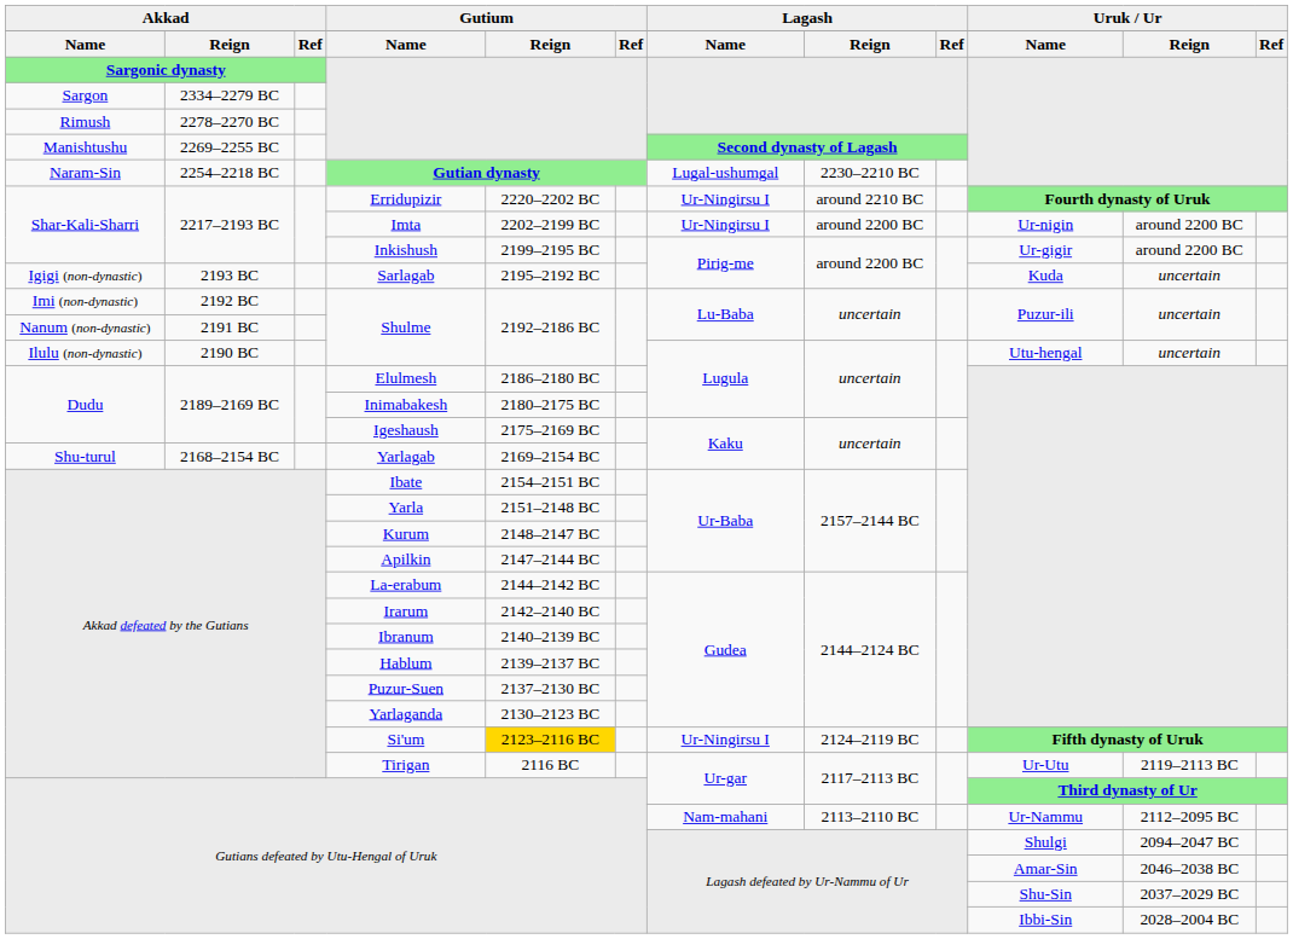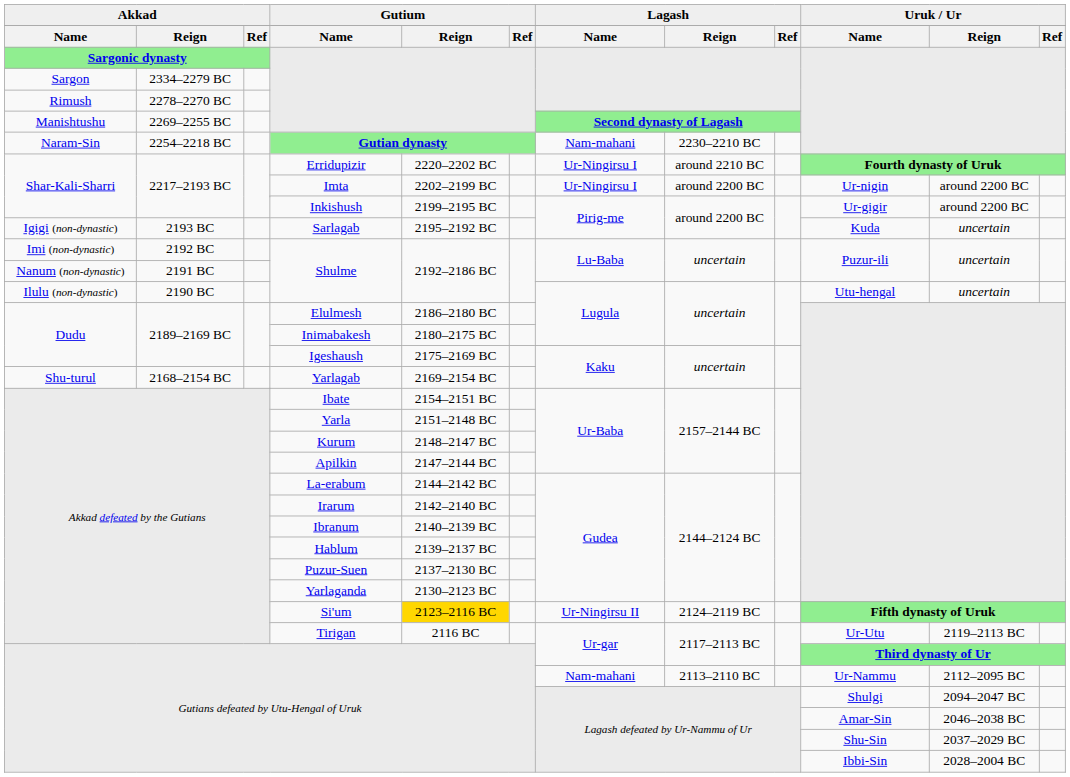 <table class="wikitable" border="1" style="width:100%; text-align:center;">
 <tr>
 <td colspan="3" align="center" style="background:#efefef;"><strong>Akkad</strong></td>
 <td colspan="3" align="center" style="background:#efefef;"><strong>Gutium</strong></td>
 <td colspan="3" align="center" style="background:#efefef;"><strong>Lagash</strong></td>
 <td colspan="3" align="center" style="background:#efefef;"><strong>Uruk / Ur</strong></td>
 </tr>
 <tr>
 </tr>
 <tr>
 <th width="13.2%">Name</th>
 <th width="11%">Reign</th>
 <th width="1%">Ref</th>
 <th width="13.2%">Name</th>
 <th width="11%">Reign</th>
 <th width="1%">Ref</th>
 <th width="13.2%">Name</th>
 <th width="11%">Reign</th>
 <th width="1%">Ref</th>
 <th width="13.2%">Name</th>
 <th width="11%">Reign</th>
 <th width="1%">Ref</th>
 </tr>
 <tr>
 <td align="center" style="background-color:Lightgreen" colspan="3"><strong><a href='#'>Sargonic dynasty</a></strong></td>
 <td rowspan="4" colspan="3" align="center" style="background:#EBEBEB;"></td>
 <td rowspan="3" colspan="3" align="center" style="background:#EBEBEB;"></td>
 <td rowspan="5" colspan="3" align="center" style="background:#EBEBEB;"></td>
 </tr>
 <tr>
 <td><a href='#'>Sargon</a></td>
 <td> 2334–2279 BC</td>
 <td></td>
 </tr>
 <tr>
 <td><a href='#'>Rimush</a></td>
 <td> 2278–2270 BC</td>
 <td></td>
 </tr>
 <tr>
 <td><a href='#'>Manishtushu</a></td>
 <td> 2269–2255 BC</td>
 <td></td>
 <td align="center" style="background-color:Lightgreen" colspan="3"><strong><a href='#'>Second dynasty of Lagash</a></strong></td>
 </tr>
 <tr>
 <td><a href='#'>Naram-Sin</a></td>
 <td> 2254–2218 BC</td>
 <td></td>
 <td align="center" style="background-color:Lightgreen" colspan="3"><strong><a href='#'>Gutian dynasty</a></strong></td>
-<td><a href='#'>Lugal-ushumgal</a></td>
+<td><a href='#'>Nam-mahani</a></td>
 <td> 2230–2210 BC</td>
 <td></td>
 </tr>
 <tr>
 <td rowspan="4"><a href='#'>Shar-Kali-Sharri</a></td>
 <td rowspan="4"> 2217–2193 BC</td>
 <td rowspan="4"></td>
 <td><a href='#'>Erridupizir</a></td>
 <td> 2220–2202 BC</td>
 <td></td>
 <td><a href='#'>Ur-Ningirsu I</a></td>
 <td>around 2210 BC</td>
 <td></td>
 <td align="center" style="background-color:Lightgreen" colspan="3"><strong>Fourth dynasty of Uruk</strong></td>
 </tr>
 <tr>
 <td rowspan="2"><a href='#'>Imta</a></td>
 <td rowspan="2"> 2202–2199 BC</td>
 <td rowspan="2"></td>
 <td><a href='#'>Ur-Ningirsu I</a></td>
 <td>around 2200 BC</td>
 <td></td>
 <td><a href='#'>Ur-nigin</a></td>
 <td>around 2200 BC</td>
 <td></td>
 </tr>
 <tr>
 <td rowspan="3"><a href='#'>Pirig-me</a></td>
 <td rowspan="3">around 2200 BC</td>
 <td rowspan="3"></td>
 <td rowspan="2"><a href='#'>Ur-gigir</a></td>
 <td rowspan="2">around 2200 BC</td>
 <td rowspan="2"></td>
 </tr>
 <tr>
 <td><a href='#'>Inkishush</a></td>
 <td> 2199–2195 BC</td>
 <td></td>
 </tr>
 <tr>
 <td><a href='#'>Igigi</a> <small>(<em>non-dynastic</em>)</small></td>
 <td> 2193 BC</td>
 <td></td>
 <td><a href='#'>Sarlagab</a></td>
 <td> 2195–2192 BC</td>
 <td></td>
 <td><a href='#'>Kuda</a></td>
 <td><em>uncertain</em></td>
 <td></td>
 </tr>
 <tr>
 <td><a href='#'>Imi</a> <small>(<em>non-dynastic</em>)</small></td>
 <td> 2192 BC</td>
 <td></td>
 <td rowspan="3"><a href='#'>Shulme</a></td>
 <td rowspan="3"> 2192–2186 BC</td>
 <td rowspan="3"></td>
 <td rowspan="2"><a href='#'>Lu-Baba</a></td>
 <td rowspan="2"><em>uncertain</em></td>
 <td rowspan="2"></td>
 <td rowspan="2"><a href='#'>Puzur-ili</a></td>
 <td rowspan="2"><em>uncertain</em></td>
 <td rowspan="2"></td>
 </tr>
 <tr>
 <td><a href='#'>Nanum</a> <small>(<em>non-dynastic</em>)</small></td>
 <td> 2191 BC</td>
 <td></td>
 </tr>
 <tr>
 <td><a href='#'>Ilulu</a> <small>(<em>non-dynastic</em>)</small></td>
 <td> 2190 BC</td>
 <td></td>
 <td rowspan="3"><a href='#'>Lugula</a></td>
 <td rowspan="3"><em>uncertain</em></td>
 <td rowspan="3"></td>
 <td><a href='#'>Utu-hengal</a></td>
 <td><em>uncertain</em></td>
 <td></td>
 </tr>
 <tr>
 <td rowspan="3"><a href='#'>Dudu</a></td>
 <td rowspan="3"> 2189–2169 BC</td>
 <td rowspan="3"></td>
 <td><a href='#'>Elulmesh</a></td>
 <td> 2186–2180 BC</td>
 <td></td>
 <td rowspan="15" colspan="3" align="center" style="background:#EBEBEB;"></td>
 </tr>
 <tr>
 <td><a href='#'>Inimabakesh</a></td>
 <td> 2180–2175 BC</td>
 <td></td>
 </tr>
 <tr>
 <td><a href='#'>Igeshaush</a></td>
 <td> 2175–2169 BC</td>
 <td></td>
 <td rowspan="3"><a href='#'>Kaku</a></td>
 <td rowspan="3"><em>uncertain</em></td>
 <td rowspan="3"></td>
 </tr>
 <tr>
 <td><a href='#'>Shu-turul</a></td>
 <td> 2168–2154 BC</td>
 <td></td>
 <td rowspan="2"><a href='#'>Yarlagab</a></td>
 <td rowspan="2"> 2169–2154 BC</td>
 <td rowspan="2"></td>
 </tr>
 <tr>
 <td rowspan="13" colspan="3" align="center" style="background:#EBEBEB;"><small><em>Akkad <a href='#'>defeated</a> by the Gutians</em></small></td>
 </tr>
 <tr>
 <td><a href='#'>Ibate</a></td>
 <td> 2154–2151 BC</td>
 <td></td>
 <td rowspan="4"><a href='#'>Ur-Baba</a></td>
 <td rowspan="4"> 2157–2144 BC</td>
 <td rowspan="4"></td>
 </tr>
 <tr>
 <td><a href='#'>Yarla</a></td>
 <td> 2151–2148 BC</td>
 <td></td>
 </tr>
 <tr>
 <td><a href='#'>Kurum</a></td>
 <td> 2148–2147 BC</td>
 <td></td>
 </tr>
 <tr>
 <td><a href='#'>Apilkin</a></td>
 <td> 2147–2144 BC</td>
 <td></td>
 </tr>
 <tr>
 <td><a href='#'>La-erabum</a></td>
 <td> 2144–2142 BC</td>
 <td></td>
 <td rowspan="6"><a href='#'>Gudea</a></td>
 <td rowspan="6"> 2144–2124 BC</td>
 <td rowspan="6"></td>
 </tr>
 <tr>
 <td><a href='#'>Irarum</a></td>
 <td> 2142–2140 BC</td>
 <td></td>
 </tr>
 <tr>
 <td><a href='#'>Ibranum</a></td>
 <td> 2140–2139 BC</td>
 <td></td>
 </tr>
 <tr>
 <td><a href='#'>Hablum</a></td>
 <td> 2139–2137 BC</td>
 <td></td>
 </tr>
 <tr>
 <td><a href='#'>Puzur-Suen</a></td>
 <td> 2137–2130 BC</td>
 <td></td>
 </tr>
 <tr>
 <td><a href='#'>Yarlaganda</a></td>
 <td> 2130–2123 BC</td>
 <td></td>
 </tr>
 <tr>
 <td><a href='#'>Si'um</a></td>
 <td style="background: gold;"> 2123–2116 BC</td>
 <td></td>
-<td><a href='#'>Ur-Ningirsu I</a></td>
+<td><a href='#'>Ur-Ningirsu II</a></td>
 <td> 2124–2119 BC</td>
 <td></td>
 <td align="center" style="background-color:Lightgreen" colspan="3"><strong>Fifth dynasty of Uruk</strong></td>
 </tr>
 <tr>
 <td><a href='#'>Tirigan</a></td>
 <td> 2116 BC</td>
 <td></td>
 <td rowspan="2"><a href='#'>Ur-gar</a></td>
 <td rowspan="2"> 2117–2113 BC</td>
 <td rowspan="2"></td>
 <td><a href='#'>Ur-Utu</a></td>
 <td> 2119–2113 BC</td>
 <td></td>
 </tr>
 <tr>
 <td rowspan="6" colspan="6" align="center" style="background:#EBEBEB;"><small><em>Gutians defeated by Utu-Hengal of Uruk</em></small></td>
 <td align="center" style="background-color:Lightgreen" colspan="3"><strong><a href='#'>Third dynasty of Ur</a></strong></td>
 </tr>
 <tr>
 <td><a href='#'>Nam-mahani</a></td>
 <td> 2113–2110 BC</td>
 <td></td>
 <td><a href='#'>Ur-Nammu</a></td>
 <td> 2112–2095 BC</td>
 <td></td>
 </tr>
 <tr>
 <td rowspan="4" colspan="3" align="center" style="background:#EBEBEB;"><small><em>Lagash defeated by Ur-Nammu of Ur</em></small></td>
 <td><a href='#'>Shulgi</a></td>
 <td> 2094–2047 BC</td>
 <td></td>
 </tr>
 <tr>
 <td><a href='#'>Amar-Sin</a></td>
 <td> 2046–2038 BC</td>
 <td></td>
 </tr>
 <tr>
 <td><a href='#'>Shu-Sin</a></td>
 <td> 2037–2029 BC</td>
 <td></td>
 </tr>
 <tr>
 <td><a href='#'>Ibbi-Sin</a></td>
 <td> 2028–2004 BC</td>
 <td></td>
 </tr>
 </table>
